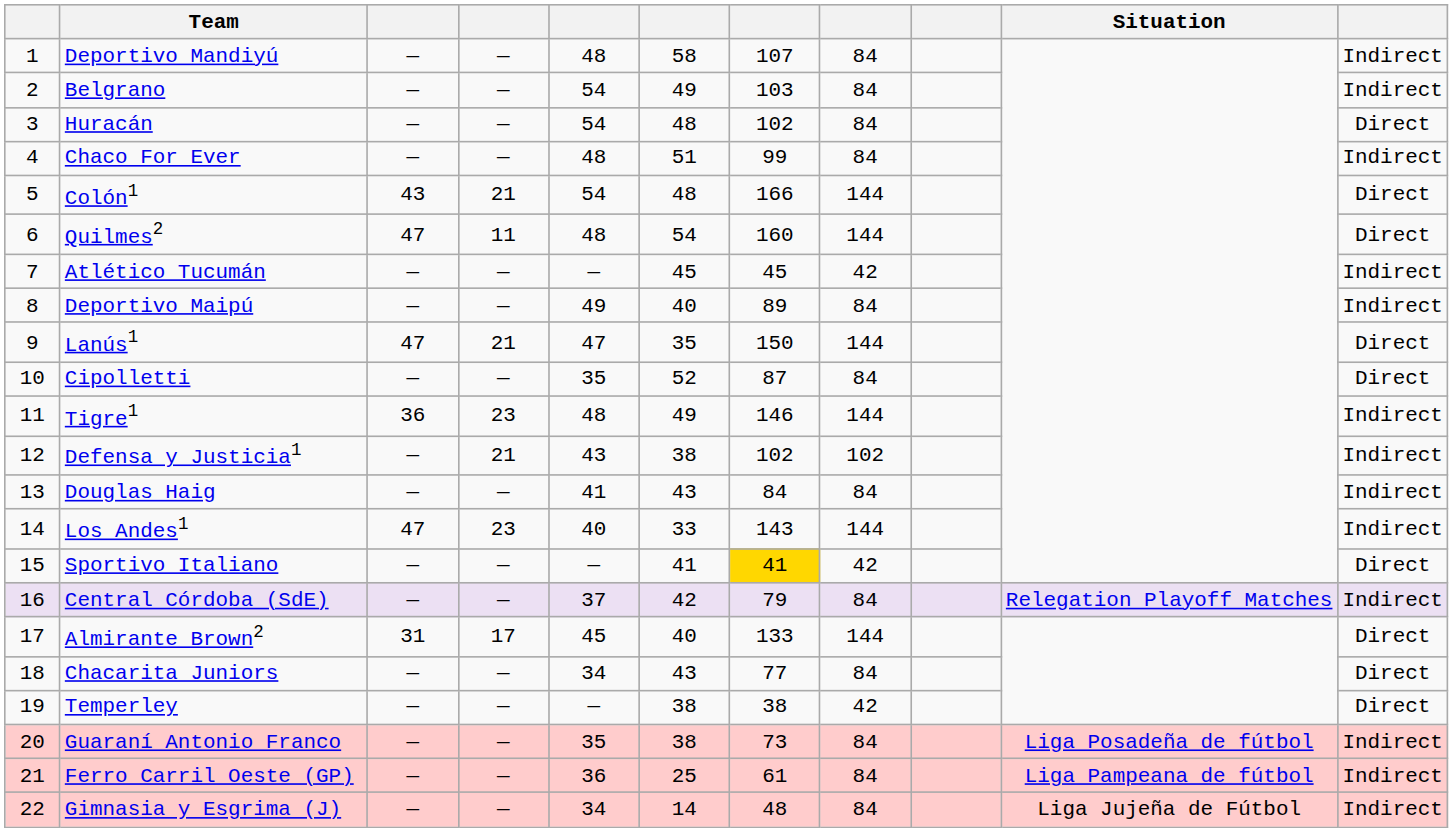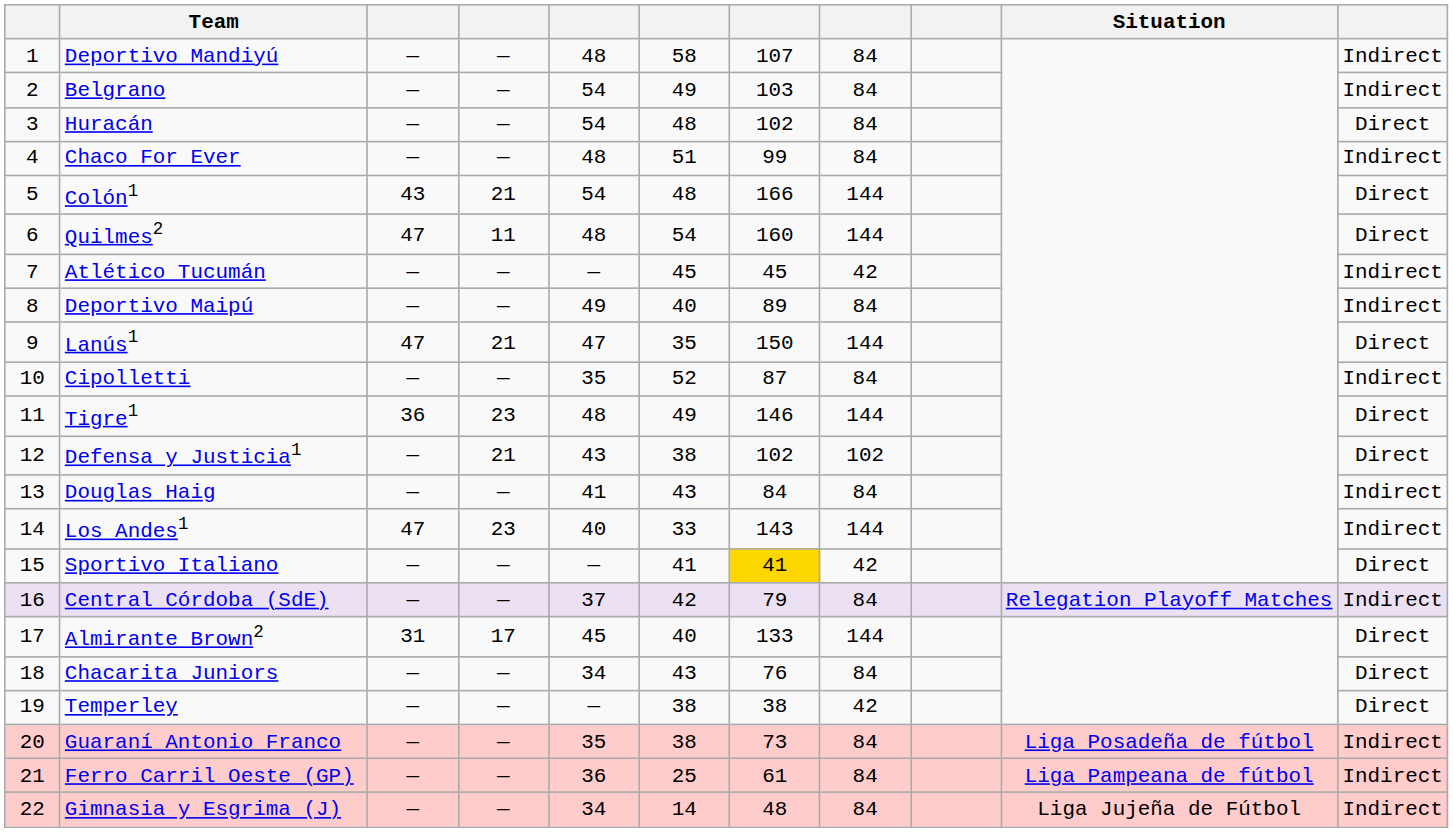 <table class="wikitable" style="text-align: center;">
 <tr>
 <th width=28><br></th>
 <th width=185>Team</th>
 <th width=50></th>
 <th width=50></th>
 <th width=50></th>
 <th width=50></th>
 <th width=50></th>
 <th width=50></th>
 <th width=50><br></th>
 <th>Situation</th>
 <th><br></th>
 </tr>
 <tr>
 <td>1</td>
 <td align="left"><a href='#'>Deportivo Mandiyú</a></td>
 <td>—</td>
 <td>—</td>
 <td>48</td>
 <td>58</td>
 <td>107</td>
 <td>84</td>
 <td><strong></strong></td>
 <td rowspan=15></td>
 <td>Indirect</td>
 </tr>
 <tr>
 <td>2</td>
 <td align="left"><a href='#'>Belgrano</a></td>
 <td>—</td>
 <td>—</td>
 <td>54</td>
 <td>49</td>
 <td>103</td>
 <td>84</td>
 <td><strong></strong></td>
 <td>Indirect</td>
 </tr>
 <tr>
 <td>3</td>
 <td align="left"><a href='#'>Huracán</a></td>
 <td>—</td>
 <td>—</td>
 <td>54</td>
 <td>48</td>
 <td>102</td>
 <td>84</td>
 <td><strong></strong></td>
 <td>Direct</td>
 </tr>
 <tr>
 <td>4</td>
 <td align="left"><a href='#'>Chaco For Ever</a></td>
 <td>—</td>
 <td>—</td>
 <td>48</td>
 <td>51</td>
 <td>99</td>
 <td>84</td>
 <td><strong></strong></td>
 <td>Indirect</td>
 </tr>
 <tr>
 <td>5</td>
 <td align="left"><a href='#'>Colón</a><sup>1</sup></td>
 <td>43</td>
 <td>21</td>
 <td>54</td>
 <td>48</td>
 <td>166</td>
 <td>144</td>
 <td><strong></strong></td>
 <td>Direct</td>
 </tr>
 <tr>
 <td>6</td>
 <td align="left"><a href='#'>Quilmes</a><sup>2</sup></td>
 <td>47</td>
 <td>11</td>
 <td>48</td>
 <td>54</td>
 <td>160</td>
 <td>144</td>
 <td><strong></strong></td>
 <td>Direct</td>
 </tr>
 <tr>
 <td>7</td>
 <td align="left"><a href='#'>Atlético Tucumán</a></td>
 <td>—</td>
 <td>—</td>
 <td>—</td>
 <td>45</td>
 <td>45</td>
 <td>42</td>
 <td><strong></strong></td>
 <td>Indirect</td>
 </tr>
 <tr>
 <td>8</td>
 <td align="left"><a href='#'>Deportivo Maipú</a></td>
 <td>—</td>
 <td>—</td>
 <td>49</td>
 <td>40</td>
 <td>89</td>
 <td>84</td>
 <td><strong></strong></td>
 <td>Indirect</td>
 </tr>
 <tr>
 <td>9</td>
 <td align="left"><a href='#'>Lanús</a><sup>1</sup></td>
 <td>47</td>
 <td>21</td>
 <td>47</td>
 <td>35</td>
 <td>150</td>
 <td>144</td>
 <td><strong></strong></td>
 <td>Direct</td>
 </tr>
 <tr>
 <td>10</td>
 <td align="left"><a href='#'>Cipolletti</a></td>
 <td>—</td>
 <td>—</td>
 <td>35</td>
 <td>52</td>
 <td>87</td>
 <td>84</td>
 <td><strong></strong></td>
-<td>Direct</td>
+<td>Indirect</td>
 </tr>
 <tr>
 <td>11</td>
 <td align="left"><a href='#'>Tigre</a><sup>1</sup></td>
 <td>36</td>
 <td>23</td>
 <td>48</td>
 <td>49</td>
 <td>146</td>
 <td>144</td>
 <td><strong></strong></td>
-<td>Indirect</td>
+<td>Direct</td>
 </tr>
 <tr>
 <td>12</td>
 <td align="left"><a href='#'>Defensa y Justicia</a><sup>1</sup></td>
 <td>—</td>
 <td>21</td>
 <td>43</td>
 <td>38</td>
 <td>102</td>
 <td>102</td>
 <td><strong></strong></td>
-<td>Indirect</td>
+<td>Direct</td>
 </tr>
 <tr>
 <td>13</td>
 <td align="left"><a href='#'>Douglas Haig</a></td>
 <td>—</td>
 <td>—</td>
 <td>41</td>
 <td>43</td>
 <td>84</td>
 <td>84</td>
 <td><strong></strong></td>
 <td>Indirect</td>
 </tr>
 <tr>
 <td>14</td>
 <td align="left"><a href='#'>Los Andes</a><sup>1</sup></td>
 <td>47</td>
 <td>23</td>
 <td>40</td>
 <td>33</td>
 <td>143</td>
 <td>144</td>
 <td><strong></strong></td>
 <td>Indirect</td>
 </tr>
 <tr>
 <td>15</td>
 <td align="left"><a href='#'>Sportivo Italiano</a></td>
 <td>—</td>
 <td>—</td>
 <td>—</td>
 <td>41</td>
 <td style="background: gold;">41</td>
 <td>42</td>
 <td><strong></strong></td>
 <td>Direct</td>
 </tr>
 <tr bgcolor=#ece0f3>
 <td>16</td>
 <td align="left"><a href='#'>Central Córdoba (SdE)</a></td>
 <td>—</td>
 <td>—</td>
 <td>37</td>
 <td>42</td>
 <td>79</td>
 <td>84</td>
 <td><strong></strong></td>
 <td><a href='#'>Relegation Playoff Matches</a></td>
 <td>Indirect</td>
 </tr>
 <tr>
 <td>17</td>
 <td align="left"><a href='#'>Almirante Brown</a><sup>2</sup></td>
 <td>31</td>
 <td>17</td>
 <td>45</td>
 <td>40</td>
 <td>133</td>
 <td>144</td>
 <td><strong></strong></td>
 <td rowspan=3></td>
 <td>Direct</td>
 </tr>
 <tr>
 <td>18</td>
 <td align="left"><a href='#'>Chacarita Juniors</a></td>
 <td>—</td>
 <td>—</td>
 <td>34</td>
 <td>43</td>
-<td>77</td>
+<td>76</td>
 <td>84</td>
 <td><strong></strong></td>
 <td>Direct</td>
 </tr>
 <tr>
 <td>19</td>
 <td align="left"><a href='#'>Temperley</a></td>
 <td>—</td>
 <td>—</td>
 <td>—</td>
 <td>38</td>
 <td>38</td>
 <td>42</td>
 <td><strong></strong></td>
 <td>Direct</td>
 </tr>
 <tr bgcolor=#ffcccc>
 <td>20</td>
 <td align="left"><a href='#'>Guaraní Antonio Franco</a></td>
 <td>—</td>
 <td>—</td>
 <td>35</td>
 <td>38</td>
 <td>73</td>
 <td>84</td>
 <td><strong></strong></td>
 <td><a href='#'>Liga Posadeña de fútbol</a></td>
 <td>Indirect</td>
 </tr>
 <tr bgcolor=#ffcccc>
 <td>21</td>
 <td align="left"><a href='#'>Ferro Carril Oeste (GP)</a></td>
 <td>—</td>
 <td>—</td>
 <td>36</td>
 <td>25</td>
 <td>61</td>
 <td>84</td>
 <td><strong></strong></td>
 <td><a href='#'>Liga Pampeana de fútbol</a></td>
 <td>Indirect</td>
 </tr>
 <tr bgcolor=#ffcccc>
 <td>22</td>
 <td align="left"><a href='#'>Gimnasia y Esgrima (J)</a></td>
 <td>—</td>
 <td>—</td>
 <td>34</td>
 <td>14</td>
 <td>48</td>
 <td>84</td>
 <td><strong></strong></td>
 <td>Liga Jujeña de Fútbol</td>
 <td>Indirect</td>
 </tr>
 </table>
